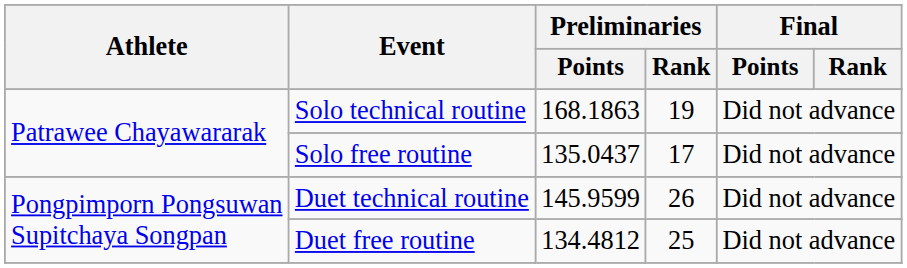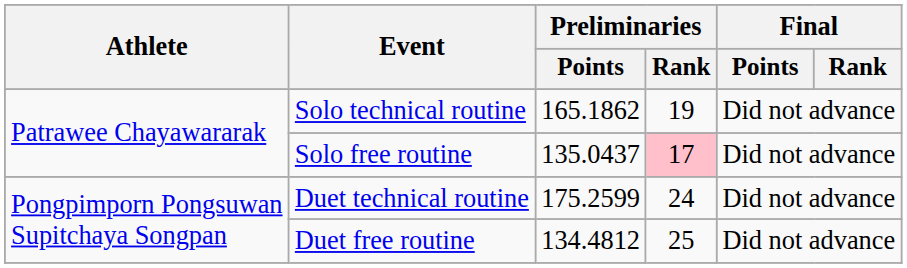 <table class="wikitable" style="text-align:center; font-size:90%;">
 <tr>
 <th rowspan="2">Athlete</th>
 <th rowspan="2">Event</th>
 <th colspan="2">Preliminaries</th>
 <th colspan="2">Final</th>
 </tr>
 <tr style="font-size:95%">
 <th>Points</th>
 <th>Rank</th>
 <th>Points</th>
 <th>Rank</th>
 </tr>
 <tr>
 <td align=left rowspan=2><a href='#'>Patrawee Chayawararak</a></td>
 <td align=left><a href='#'>Solo technical routine</a></td>
-<td>168.1863</td>
+<td>165.1862</td>
 <td>19</td>
 <td colspan=2>Did not advance</td>
 </tr>
 <tr>
 <td align=left><a href='#'>Solo free routine</a></td>
 <td>135.0437</td>
-<td>17</td>
+<td style="background: pink;">17</td>
 <td colspan=2>Did not advance</td>
 </tr>
 <tr>
 <td align=left rowspan=2><a href='#'>Pongpimporn Pongsuwan</a><br> <a href='#'>Supitchaya Songpan</a></td>
 <td align=left><a href='#'>Duet technical routine</a></td>
-<td>145.9599</td>
-<td>26</td>
+<td>175.2599</td>
+<td>24</td>
 <td colspan=2>Did not advance</td>
 </tr>
 <tr>
 <td align=left><a href='#'>Duet free routine</a></td>
 <td>134.4812</td>
 <td>25</td>
 <td colspan=2>Did not advance</td>
 </tr>
 </table>
